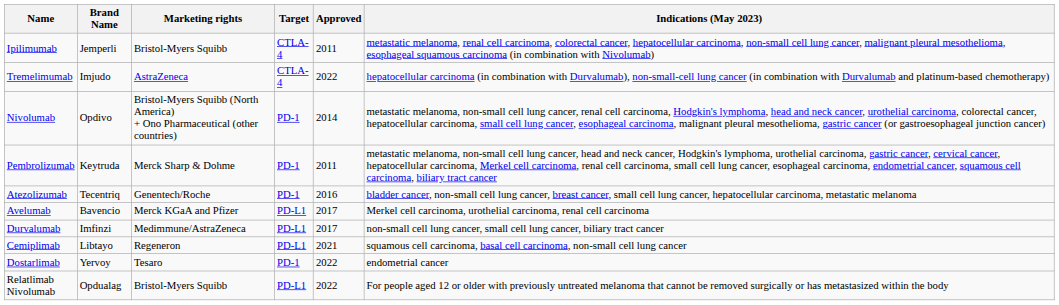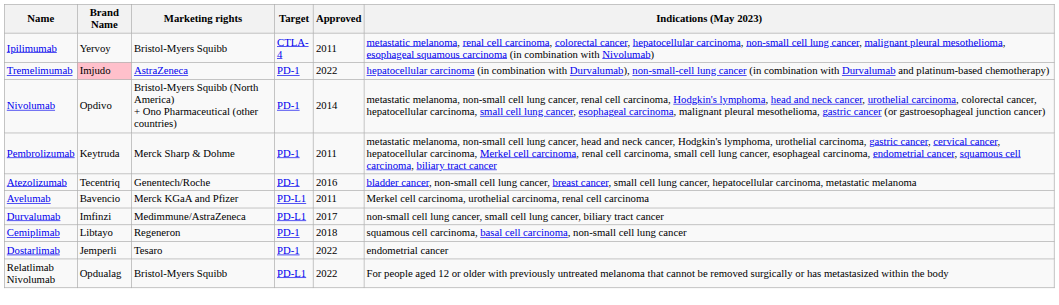 <table class="wikitable">
 <tr>
 <th>Name</th>
 <th>Brand Name</th>
 <th>Marketing rights</th>
 <th>Target</th>
 <th>Approved</th>
 <th>Indications (May 2023) </th>
 </tr>
 <tr>
 <td><a href='#'>Ipilimumab</a></td>
-<td>Jemperli</td>
+<td>Yervoy</td>
 <td>Bristol-Myers Squibb</td>
 <td><a href='#'>CTLA-4</a></td>
 <td>2011</td>
 <td><a href='#'>metastatic melanoma</a>, <a href='#'>renal cell carcinoma</a>, <a href='#'>colorectal cancer</a>, <a href='#'>hepatocellular carcinoma</a>, <a href='#'>non-small cell lung cancer</a>, <a href='#'>malignant pleural mesothelioma</a>, <a href='#'>esophageal squamous carcinoma</a> (in combination with <a href='#'>Nivolumab</a>)</td>
 </tr>
 <tr>
 <td><a href='#'>Tremelimumab</a></td>
-<td>Imjudo</td>
+<td style="background: pink;">Imjudo</td>
 <td><a href='#'>AstraZeneca</a></td>
-<td><a href='#'>CTLA-4</a></td>
+<td><a href='#'>PD-1</a></td>
 <td>2022</td>
 <td><a href='#'>hepatocellular carcinoma</a> (in combination with <a href='#'>Durvalumab</a>), <a href='#'>non-small-cell lung cancer</a> (in combination with <a href='#'>Durvalumab</a> and platinum-based chemotherapy)</td>
 </tr>
 <tr>
 <td><a href='#'>Nivolumab</a></td>
 <td>Opdivo</td>
 <td>Bristol-Myers Squibb (North America)<br>+ Ono Pharmaceutical (other countries)</td>
 <td><a href='#'>PD-1</a></td>
 <td>2014</td>
 <td>metastatic melanoma, non-small cell lung cancer, renal cell carcinoma, <a href='#'>Hodgkin's lymphoma</a>, <a href='#'>head and neck cancer</a>, <a href='#'>urothelial carcinoma</a>, colorectal cancer, hepatocellular carcinoma, <a href='#'>small cell lung cancer</a>, <a href='#'>esophageal carcinoma</a>, malignant pleural mesothelioma, <a href='#'>gastric cancer</a> (or gastroesophageal junction cancer)</td>
 </tr>
 <tr>
 <td><a href='#'>Pembrolizumab</a></td>
 <td>Keytruda</td>
 <td>Merck Sharp & Dohme</td>
 <td><a href='#'>PD-1</a></td>
 <td>2011</td>
 <td>metastatic melanoma, non-small cell lung cancer, head and neck cancer, Hodgkin's lymphoma, urothelial carcinoma, <a href='#'>gastric cancer</a>, <a href='#'>cervical cancer</a>, hepatocellular carcinoma, <a href='#'>Merkel cell carcinoma</a>, renal cell carcinoma, small cell lung cancer, esophageal carcinoma, <a href='#'>endometrial cancer</a>, <a href='#'>squamous cell carcinoma</a>, <a href='#'>biliary tract cancer</a></td>
 </tr>
 <tr>
 <td><a href='#'>Atezolizumab</a></td>
 <td>Tecentriq</td>
 <td>Genentech/Roche</td>
 <td><a href='#'>PD-1</a></td>
 <td>2016</td>
 <td><a href='#'>bladder cancer</a>, non-small cell lung cancer, <a href='#'>breast cancer</a>, small cell lung cancer, hepatocellular carcinoma, metastatic melanoma</td>
 </tr>
 <tr>
 <td><a href='#'>Avelumab</a></td>
 <td>Bavencio</td>
 <td>Merck KGaA and Pfizer</td>
 <td><a href='#'>PD-L1</a></td>
-<td>2017</td>
+<td>2011</td>
 <td>Merkel cell carcinoma, urothelial carcinoma, renal cell carcinoma</td>
 </tr>
 <tr>
 <td><a href='#'>Durvalumab</a></td>
 <td>Imfinzi</td>
 <td>Medimmune/AstraZeneca</td>
 <td><a href='#'>PD-L1</a></td>
 <td>2017</td>
 <td>non-small cell lung cancer, small cell lung cancer, biliary tract cancer</td>
 </tr>
 <tr>
 <td><a href='#'>Cemiplimab</a></td>
 <td>Libtayo</td>
 <td>Regeneron</td>
-<td><a href='#'>PD-L1</a></td>
-<td>2021</td>
+<td><a href='#'>PD-1</a></td>
+<td>2018</td>
 <td>squamous cell carcinoma, <a href='#'>basal cell carcinoma</a>, non-small cell lung cancer</td>
 </tr>
 <tr>
 <td><a href='#'>Dostarlimab</a></td>
-<td>Yervoy</td>
+<td>Jemperli</td>
 <td>Tesaro</td>
 <td><a href='#'>PD-1</a></td>
 <td>2022</td>
 <td>endometrial cancer</td>
 </tr>
 <tr>
 <td>Relatlimab<br>Nivolumab</td>
 <td>Opdualag</td>
 <td>Bristol-Myers Squibb</td>
 <td><a href='#'>PD-L1</a></td>
 <td>2022</td>
 <td>For people aged 12 or older with previously untreated melanoma that cannot be removed surgically or has metastasized within the body</td>
 </tr>
 </table>
